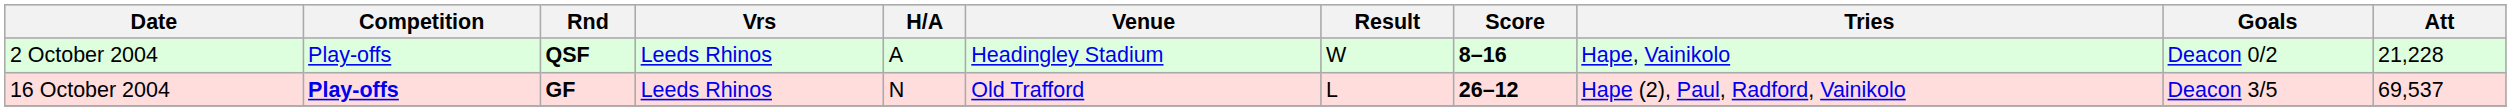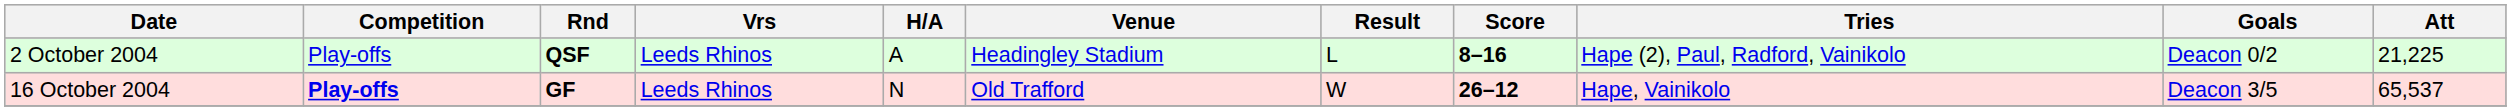 <table class="wikitable" style="font-size:85%;" width="100%">
 <tr>
 <th>Date</th>
 <th>Competition</th>
 <th>Rnd</th>
 <th>Vrs</th>
 <th>H/A</th>
 <th>Venue</th>
 <th>Result</th>
 <th>Score</th>
 <th>Tries</th>
 <th>Goals</th>
 <th>Att</th>
 </tr>
 <tr style="background:#ddffdd;" width=20|>
 <td>2 October 2004</td>
 <td><a href='#'>Play-offs</a></td>
 <td><strong>QSF</strong></td>
 <td><a href='#'>Leeds Rhinos</a></td>
 <td>A</td>
 <td><a href='#'>Headingley Stadium</a></td>
-<td>W</td>
+<td>L</td>
 <td><strong>8–16</strong></td>
-<td><a href='#'>Hape</a>, <a href='#'>Vainikolo</a></td>
+<td><a href='#'>Hape</a> (2), <a href='#'>Paul</a>, <a href='#'>Radford</a>, <a href='#'>Vainikolo</a></td>
 <td><a href='#'>Deacon</a> 0/2</td>
-<td>21,228</td>
+<td>21,225</td>
 </tr>
 <tr style="background:#ffdddd;" width=20|>
 <td>16 October 2004</td>
 <td><strong><a href='#'>Play-offs</a></strong></td>
 <td><strong>GF</strong></td>
 <td><a href='#'>Leeds Rhinos</a></td>
 <td>N</td>
 <td><a href='#'>Old Trafford</a></td>
-<td>L</td>
+<td>W</td>
 <td><strong>26–12</strong></td>
-<td><a href='#'>Hape</a> (2), <a href='#'>Paul</a>, <a href='#'>Radford</a>, <a href='#'>Vainikolo</a></td>
+<td><a href='#'>Hape</a>, <a href='#'>Vainikolo</a></td>
 <td><a href='#'>Deacon</a> 3/5</td>
-<td>69,537</td>
+<td>65,537</td>
 </tr>
 <tr>
 </tr>
 </table>
